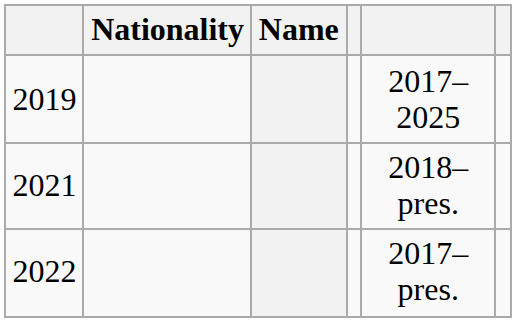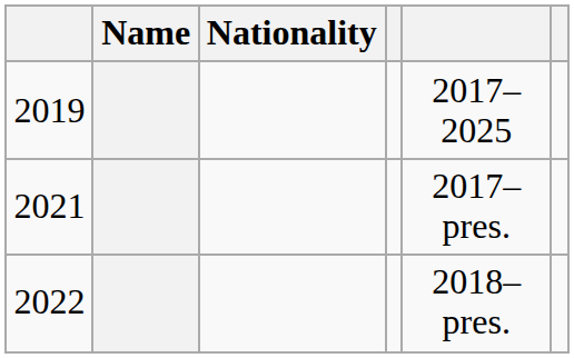 <table class="wikitable sortable plainrowheaders" style="text-align: center">
 <tr>
 <th scope="col"></th>
+<th scope="col">Name</th>
 <th scope="col">Nationality</th>
-<th scope="col">Name</th>
 <th scope="col"></th>
 <th scope="col" style="width: 60px;"></th>
 <th scope="col" class="unsortable"></th>
 </tr>
 <tr>
 <td>2019</td>
+<th scope="row"></th>
 <td align="left"></td>
-<th scope="row"></th>
 <td></td>
 <td>2017–2025</td>
 <td></td>
 </tr>
 <tr>
 <td>2021</td>
+<th scope="row"></th>
 <td align="left"></td>
+<td></td>
+<td>2017–pres.</td>
+<td></td>
+</tr>
+<tr>
+<td>2022</td>
 <th scope="row"></th>
+<td align="left"></td>
 <td></td>
 <td>2018–pres.</td>
 <td></td>
 </tr>
-<tr>
-<td>2022</td>
-<td align="left"></td>
-<th scope="row"></th>
-<td></td>
-<td>2017–pres.</td>
-<td></td>
-</tr>
 </table>
